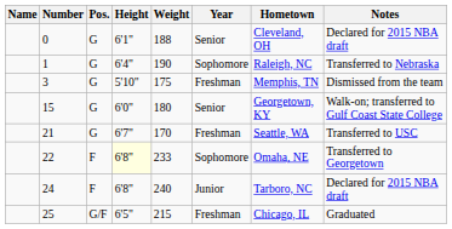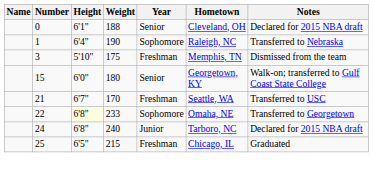 <table class="wikitable sortable" border="1">
 <tr>
 <th>Name</th>
 <th>Number</th>
-<th>Pos.</th>
 <th>Height</th>
 <th>Weight</th>
 <th>Year</th>
 <th>Hometown</th>
 <th class="unsortable">Notes</th>
 </tr>
 <tr>
 <td></td>
 <td>0</td>
-<td>G</td>
 <td>6'1"</td>
 <td>188</td>
 <td>Senior</td>
 <td><a href='#'>Cleveland, OH</a></td>
 <td>Declared for <a href='#'>2015 NBA draft</a></td>
 </tr>
 <tr>
 <td></td>
 <td>1</td>
-<td>G</td>
 <td>6'4"</td>
 <td>190</td>
 <td>Sophomore</td>
 <td><a href='#'>Raleigh, NC</a></td>
 <td>Transferred to <a href='#'>Nebraska</a></td>
 </tr>
 <tr>
 <td></td>
 <td>3</td>
-<td>G</td>
 <td>5'10"</td>
 <td>175</td>
 <td>Freshman</td>
 <td><a href='#'>Memphis, TN</a></td>
 <td>Dismissed from the team</td>
 </tr>
 <tr>
 <td></td>
 <td>15</td>
-<td>G</td>
 <td>6'0"</td>
 <td>180</td>
 <td>Senior</td>
 <td><a href='#'>Georgetown, KY</a></td>
 <td>Walk-on; transferred to <a href='#'>Gulf Coast State College</a></td>
 </tr>
 <tr>
 <td></td>
 <td>21</td>
-<td>G</td>
 <td>6'7"</td>
 <td>170</td>
 <td>Freshman</td>
 <td><a href='#'>Seattle, WA</a></td>
 <td>Transferred to <a href='#'>USC</a></td>
 </tr>
 <tr>
 <td></td>
 <td>22</td>
-<td>F</td>
 <td style="background: lightyellow;">6'8"</td>
 <td>233</td>
 <td>Sophomore</td>
 <td><a href='#'>Omaha, NE</a></td>
 <td>Transferred to <a href='#'>Georgetown</a></td>
 </tr>
 <tr>
 <td></td>
 <td>24</td>
-<td>F</td>
 <td>6'8"</td>
 <td>240</td>
 <td>Junior</td>
 <td><a href='#'>Tarboro, NC</a></td>
 <td>Declared for <a href='#'>2015 NBA draft</a></td>
 </tr>
 <tr>
 <td></td>
 <td>25</td>
-<td>G/F</td>
 <td>6'5"</td>
 <td>215</td>
 <td>Freshman</td>
 <td><a href='#'>Chicago, IL</a></td>
 <td>Graduated</td>
 </tr>
 </table>
